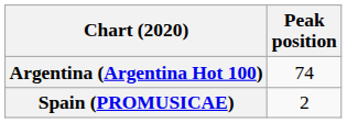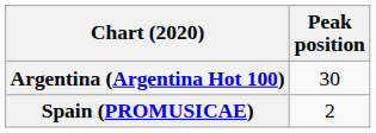 <table class="wikitable plainrowheaders sortable" style="text-align:center">
 <tr>
 <th scope="col">Chart (2020)</th>
 <th scope="col">Peak<br>position</th>
 </tr>
 <tr>
 <th scope="row">Argentina (<a href='#'>Argentina Hot 100</a>)</th>
-<td>74</td>
+<td>30</td>
 </tr>
 <tr>
 <th scope="row">Spain (<a href='#'>PROMUSICAE</a>)</th>
 <td>2</td>
 </tr>
 </table>
